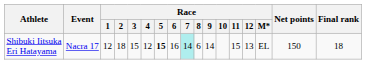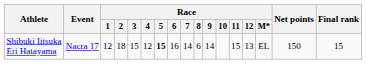 <table class="wikitable" style="font-size:90%">
 <tr>
 <th rowspan="2">Athlete</th>
 <th rowspan="2">Event</th>
 <th colspan=13>Race</th>
 <th rowspan=2>Net points</th>
 <th rowspan=2>Final rank</th>
 </tr>
 <tr style="font-size:95%">
 <th>1</th>
 <th>2</th>
 <th>3</th>
 <th>4</th>
 <th>5</th>
 <th>6</th>
 <th>7</th>
 <th>8</th>
 <th>9</th>
 <th>10</th>
 <th>11</th>
 <th>12</th>
 <th>M*</th>
 </tr>
 <tr align=center>
 <td align=left><a href='#'>Shibuki Iitsuka</a><br><a href='#'>Eri Hatayama</a></td>
 <td align=left><a href='#'>Nacra 17</a></td>
 <td>12</td>
 <td>18</td>
 <td>15</td>
 <td>12</td>
 <td><strong>15</strong></td>
 <td>16</td>
-<td style="background: paleturquoise;">14</td>
+<td>14</td>
 <td>6</td>
 <td>14</td>
 <td></td>
 <td>15</td>
 <td>13</td>
 <td>EL</td>
 <td>150</td>
-<td>18</td>
+<td>15</td>
 </tr>
 </table>
